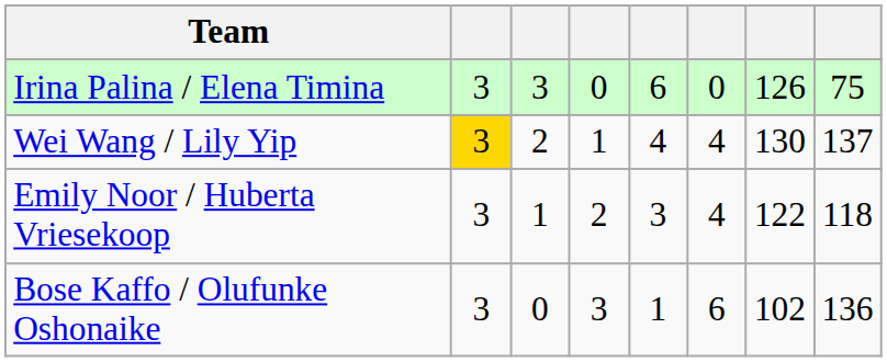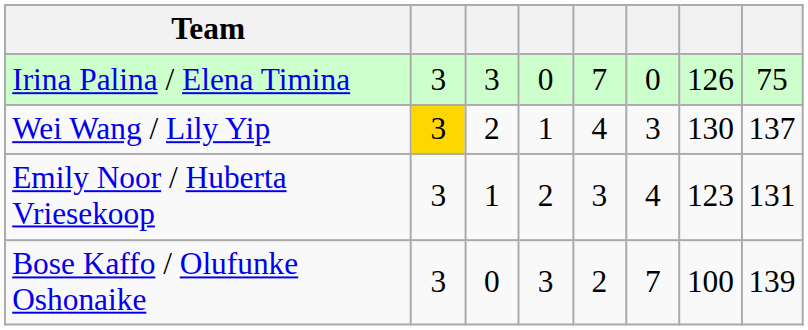 <table class="wikitable" style="text-align:center;">
 <tr>
 <th width=200>Team</th>
 <th width=20></th>
 <th width=20></th>
 <th width=20></th>
 <th width=20></th>
 <th width=20></th>
 <th width=20></th>
 <th width=20></th>
 </tr>
 <tr bgcolor="#ccffcc">
 <td align=left> <a href='#'>Irina Palina</a> / <a href='#'>Elena Timina</a></td>
 <td>3</td>
 <td>3</td>
 <td>0</td>
-<td>6</td>
+<td>7</td>
 <td>0</td>
 <td>126</td>
 <td>75</td>
 </tr>
 <tr>
 <td align=left> <a href='#'>Wei Wang</a> / <a href='#'>Lily Yip</a></td>
 <td style="background: gold;">3</td>
 <td>2</td>
 <td>1</td>
 <td>4</td>
-<td>4</td>
+<td>3</td>
 <td>130</td>
 <td>137</td>
 </tr>
 <tr>
 <td align=left> <a href='#'>Emily Noor</a> / <a href='#'>Huberta Vriesekoop</a></td>
 <td>3</td>
 <td>1</td>
 <td>2</td>
 <td>3</td>
 <td>4</td>
-<td>122</td>
-<td>118</td>
+<td>123</td>
+<td>131</td>
 </tr>
 <tr>
 <td align=left> <a href='#'>Bose Kaffo</a> / <a href='#'>Olufunke Oshonaike</a></td>
 <td>3</td>
 <td>0</td>
 <td>3</td>
-<td>1</td>
-<td>6</td>
-<td>102</td>
-<td>136</td>
+<td>2</td>
+<td>7</td>
+<td>100</td>
+<td>139</td>
 </tr>
 </table>
